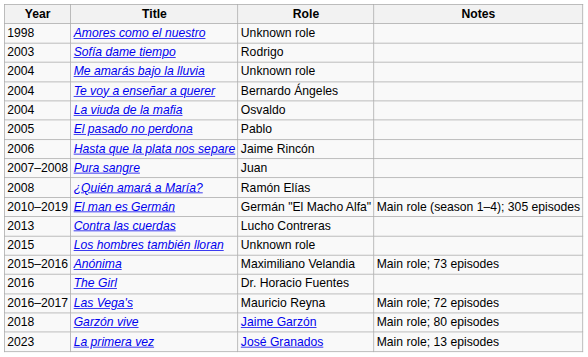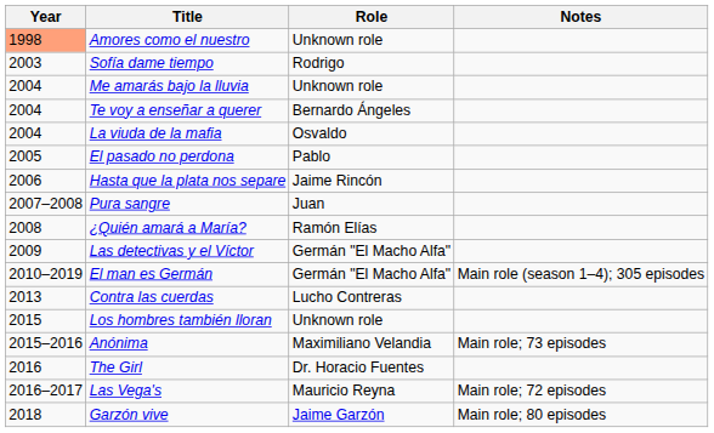 <table class="wikitable sortable">
 <tr>
 <th>Year</th>
 <th>Title</th>
 <th>Role</th>
 <th>Notes</th>
 </tr>
 <tr>
-<td>1998</td>
+<td style="background: lightsalmon;">1998</td>
 <td><em><a href='#'>Amores como el nuestro</a></em></td>
 <td>Unknown role</td>
 <td></td>
 </tr>
 <tr>
 <td>2003</td>
 <td><em><a href='#'>Sofía dame tiempo</a></em></td>
 <td>Rodrigo</td>
 <td></td>
 </tr>
 <tr>
 <td>2004</td>
 <td><em><a href='#'>Me amarás bajo la lluvia</a></em></td>
 <td>Unknown role</td>
 <td></td>
 </tr>
 <tr>
 <td>2004</td>
 <td><em><a href='#'>Te voy a enseñar a querer</a></em></td>
 <td>Bernardo Ángeles</td>
 <td></td>
 </tr>
 <tr>
 <td>2004</td>
 <td><em><a href='#'>La viuda de la mafia</a></em></td>
 <td>Osvaldo</td>
 <td></td>
 </tr>
 <tr>
 <td>2005</td>
 <td><em><a href='#'>El pasado no perdona</a></em></td>
 <td>Pablo</td>
 <td></td>
 </tr>
 <tr>
 <td>2006</td>
 <td><em><a href='#'>Hasta que la plata nos separe</a></em></td>
 <td>Jaime Rincón</td>
 <td></td>
 </tr>
 <tr>
 <td>2007–2008</td>
 <td><em><a href='#'>Pura sangre</a></em></td>
 <td>Juan</td>
 <td></td>
 </tr>
 <tr>
 <td>2008</td>
 <td><em><a href='#'>¿Quién amará a María?</a></em></td>
 <td>Ramón Elías</td>
 <td></td>
 </tr>
 <tr>
+<td>2009</td>
+<td><em><a href='#'>Las detectivas y el Víctor</a></em></td>
+<td>Germán "El Macho Alfa"</td>
+<td></td>
+</tr>
+<tr>
 <td>2010–2019</td>
 <td><em><a href='#'>El man es Germán</a></em></td>
 <td>Germán "El Macho Alfa"</td>
 <td>Main role (season 1–4); 305 episodes</td>
 </tr>
 <tr>
 <td>2013</td>
 <td><em><a href='#'>Contra las cuerdas</a></em></td>
 <td>Lucho Contreras</td>
 <td></td>
 </tr>
 <tr>
 <td>2015</td>
 <td><em><a href='#'>Los hombres también lloran</a></em></td>
 <td>Unknown role</td>
 <td></td>
 </tr>
 <tr>
 <td>2015–2016</td>
 <td><em><a href='#'>Anónima</a></em></td>
 <td>Maximiliano Velandia</td>
 <td>Main role; 73 episodes</td>
 </tr>
 <tr>
 <td>2016</td>
 <td><em><a href='#'>The Girl</a></em></td>
 <td>Dr. Horacio Fuentes</td>
 <td></td>
 </tr>
 <tr>
 <td>2016–2017</td>
 <td><em><a href='#'>Las Vega's</a></em></td>
 <td>Mauricio Reyna</td>
 <td>Main role; 72 episodes</td>
 </tr>
 <tr>
 <td>2018</td>
 <td><em><a href='#'>Garzón vive</a></em></td>
 <td><a href='#'>Jaime Garzón</a></td>
 <td>Main role; 80 episodes</td>
 </tr>
-<tr>
-<td>2023</td>
-<td><em><a href='#'>La primera vez</a></em></td>
-<td><a href='#'>José Granados</a></td>
-<td>Main role; 13 episodes</td>
-</tr>
 </table>
